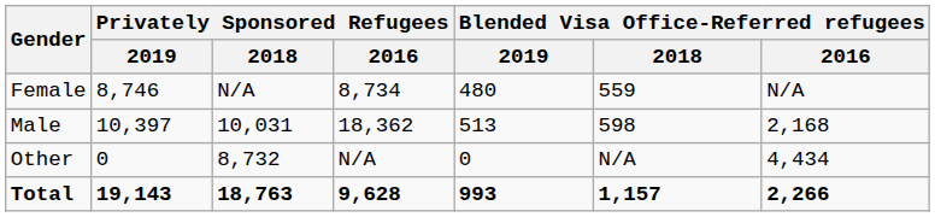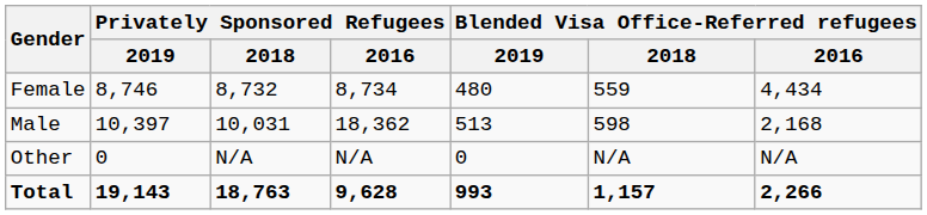 <table class="wikitable">
 <tr>
 <th rowspan="2">Gender</th>
 <th colspan="3">Privately Sponsored Refugees</th>
 <th colspan="3">Blended Visa Office-Referred refugees</th>
 </tr>
 <tr>
 <th>2019</th>
 <th>2018</th>
 <th>2016</th>
 <th>2019</th>
 <th>2018</th>
 <th>2016</th>
 </tr>
 <tr>
 <td>Female</td>
 <td>8,746</td>
-<td>N/A</td>
+<td>8,732</td>
 <td>8,734</td>
 <td>480</td>
 <td>559</td>
-<td>N/A</td>
+<td>4,434</td>
 </tr>
 <tr>
 <td>Male</td>
 <td>10,397</td>
 <td>10,031</td>
 <td>18,362</td>
 <td>513</td>
 <td>598</td>
 <td>2,168</td>
 </tr>
 <tr>
 <td>Other</td>
 <td>0</td>
-<td>8,732</td>
+<td>N/A</td>
 <td>N/A</td>
 <td>0</td>
 <td>N/A</td>
-<td>4,434</td>
+<td>N/A</td>
 </tr>
 <tr>
 <td><strong>Total</strong></td>
 <td><strong>19,143</strong></td>
 <td><strong>18,763</strong></td>
 <td><strong>9,628</strong></td>
 <td><strong>993</strong></td>
 <td><strong>1,157</strong></td>
 <td><strong>2,266</strong></td>
 </tr>
 </table>
